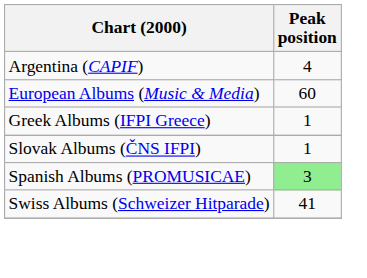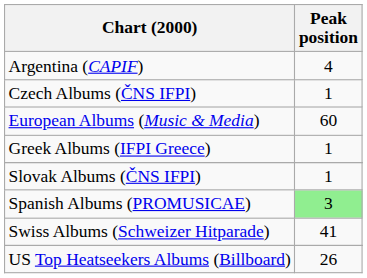 <table class="wikitable">
 <tr>
 <th align="left">Chart (2000)</th>
 <th align="left">Peak<br>position</th>
 </tr>
 <tr>
 <td>Argentina (<em><a href='#'>CAPIF</a></em>)</td>
 <td align="center">4</td>
+</tr>
+<tr>
+<td>Czech Albums (<a href='#'>ČNS IFPI</a>)</td>
+<td align="center">1</td>
 </tr>
 <tr>
 <td><a href='#'>European Albums</a> (<em><a href='#'>Music & Media</a></em>)</td>
 <td align="center">60</td>
 </tr>
 <tr>
 <td>Greek Albums (<a href='#'>IFPI Greece</a>)</td>
 <td style="text-align:center;">1</td>
 </tr>
 <tr>
 </tr>
 <tr>
 <td>Slovak Albums (<a href='#'>ČNS IFPI</a>)</td>
 <td style="text-align:center;">1</td>
 </tr>
 <tr>
 <td>Spanish Albums (<a href='#'>PROMUSICAE</a>)</td>
 <td style="background: lightgreen; text-align:center;">3</td>
 </tr>
 <tr>
 <td>Swiss Albums (<a href='#'>Schweizer Hitparade</a>)</td>
 <td style="text-align:center;">41</td>
 </tr>
 <tr>
 </tr>
 <tr>
 </tr>
 <tr>
 </tr>
+<tr>
+<td align="left">US <a href='#'>Top Heatseekers Albums</a> (<a href='#'>Billboard</a>)</td>
+<td style="text-align:center;">26</td>
+</tr>
 </table>
